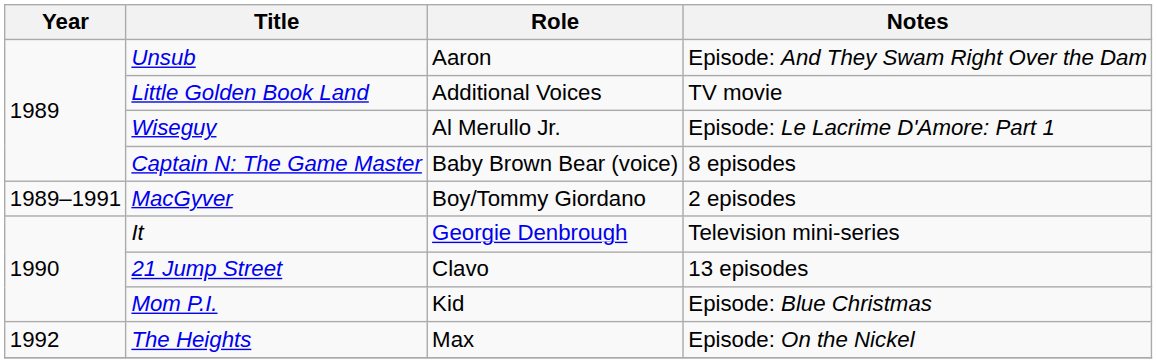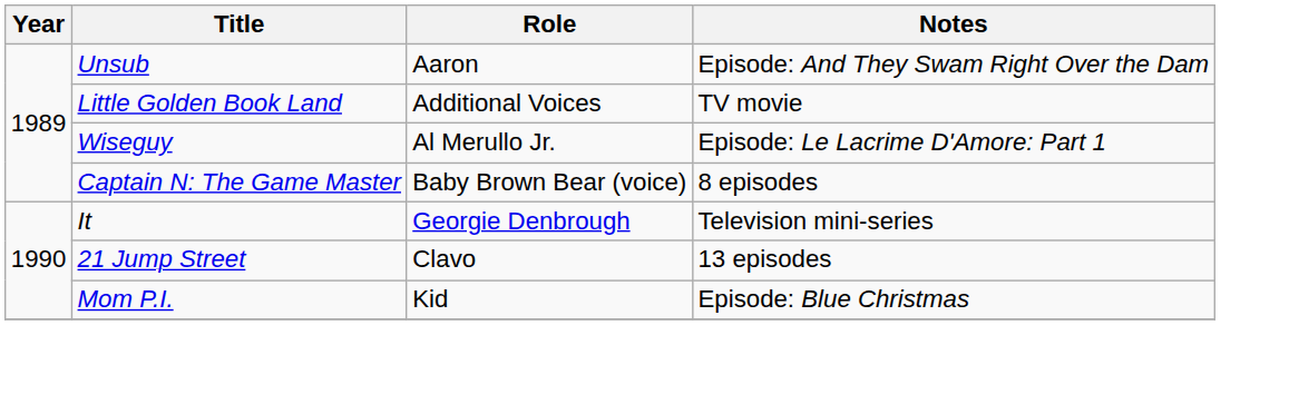 <table class="wikitable sortable">
 <tr>
 <th>Year</th>
 <th>Title</th>
 <th>Role</th>
 <th>Notes</th>
 </tr>
 <tr>
 <td rowspan=4>1989</td>
 <td><em><a href='#'>Unsub</a></em></td>
 <td>Aaron</td>
 <td>Episode: <em>And They Swam Right Over the Dam</em></td>
 </tr>
 <tr>
 <td><em><a href='#'>Little Golden Book Land</a></em></td>
 <td>Additional Voices</td>
 <td>TV movie</td>
 </tr>
 <tr>
 <td><em><a href='#'>Wiseguy</a></em></td>
 <td>Al Merullo Jr.</td>
 <td>Episode: <em>Le Lacrime D'Amore: Part 1</em></td>
 </tr>
 <tr>
 <td><em><a href='#'>Captain N: The Game Master</a></em></td>
 <td>Baby Brown Bear (voice)</td>
 <td>8 episodes</td>
 </tr>
 <tr>
-<td>1989–1991</td>
-<td><em><a href='#'>MacGyver</a></em></td>
-<td>Boy/Tommy Giordano</td>
-<td>2 episodes</td>
-</tr>
-<tr>
 <td rowspan=3>1990</td>
 <td><em>It</em></td>
 <td><a href='#'>Georgie Denbrough</a></td>
 <td>Television mini-series</td>
 </tr>
 <tr>
 <td><em><a href='#'>21 Jump Street</a></em></td>
 <td>Clavo</td>
 <td>13 episodes</td>
 </tr>
 <tr>
 <td><em><a href='#'>Mom P.I.</a></em></td>
 <td>Kid</td>
 <td>Episode: <em>Blue Christmas</em></td>
 </tr>
 <tr>
-<td>1992</td>
-<td><em><a href='#'>The Heights</a></em></td>
-<td>Max</td>
-<td>Episode: <em>On the Nickel</em></td>
-</tr>
-<tr>
 </tr>
 </table>
